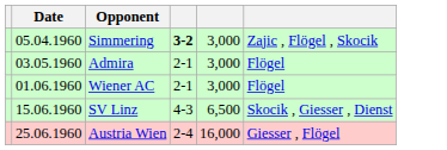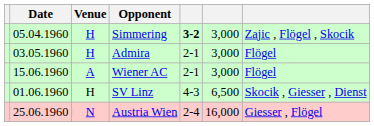 <table class="wikitable" Style="text-align: center">
 <tr>
 <th></th>
 <th>Date</th>
+<th>Venue</th>
 <th>Opponent</th>
 <th></th>
 <th></th>
 <th></th>
 </tr>
 <tr style="background:#cfc">
 <td></td>
 <td>05.04.1960</td>
+<td><a href='#'>H</a></td>
 <td align="left"><a href='#'>Simmering</a></td>
 <td><strong>3-2</strong></td>
 <td align="right">3,000</td>
 <td align="left"><a href='#'>Zajic</a> , <a href='#'>Flögel</a> , <a href='#'>Skocik</a> </td>
 </tr>
 <tr style="background:#cfc">
 <td></td>
 <td>03.05.1960</td>
+<td><a href='#'>H</a></td>
 <td align="left"><a href='#'>Admira</a></td>
 <td>2-1</td>
 <td align="right">3,000</td>
 <td align="left"><a href='#'>Flögel</a>  </td>
 </tr>
 <tr style="background:#cfc">
 <td></td>
-<td>01.06.1960</td>
+<td>15.06.1960</td>
+<td><a href='#'>A</a></td>
 <td align="left"><a href='#'>Wiener AC</a></td>
 <td>2-1</td>
 <td align="right">3,000</td>
 <td align="left"><a href='#'>Flögel</a>  </td>
 </tr>
 <tr style="background:#cfc">
 <td></td>
-<td>15.06.1960</td>
+<td>01.06.1960</td>
+<td>H</td>
 <td align="left"><a href='#'>SV Linz</a></td>
 <td>4-3</td>
 <td align="right">6,500</td>
 <td align="left"><a href='#'>Skocik</a> , <a href='#'>Giesser</a> , <a href='#'>Dienst</a>  </td>
 </tr>
 <tr style="background:#fcc">
 <td></td>
 <td>25.06.1960</td>
+<td><a href='#'>N</a></td>
 <td align="left"><a href='#'>Austria Wien</a></td>
 <td>2-4</td>
 <td align="right">16,000</td>
 <td align="left"><a href='#'>Giesser</a> , <a href='#'>Flögel</a> </td>
 </tr>
 </table>
